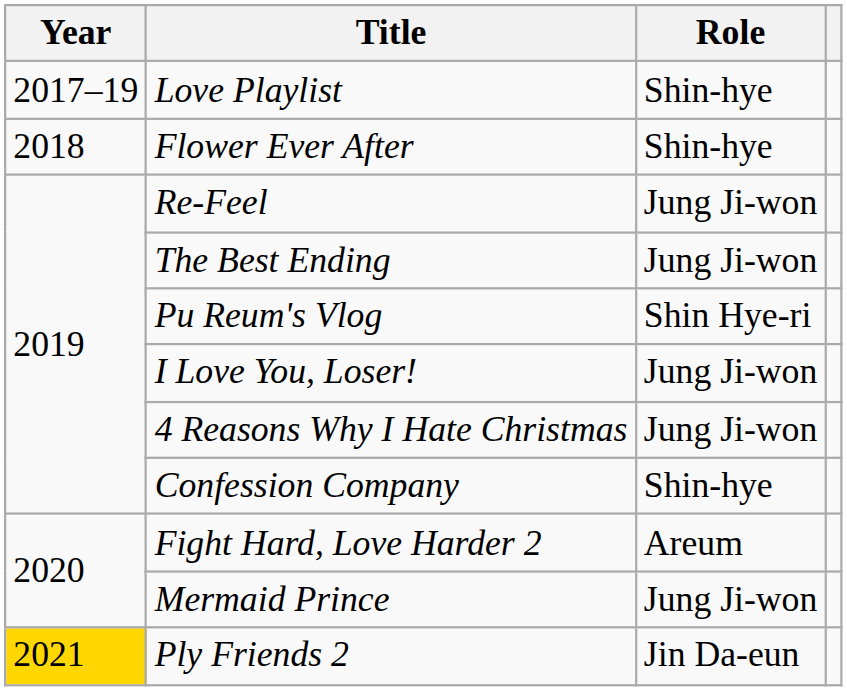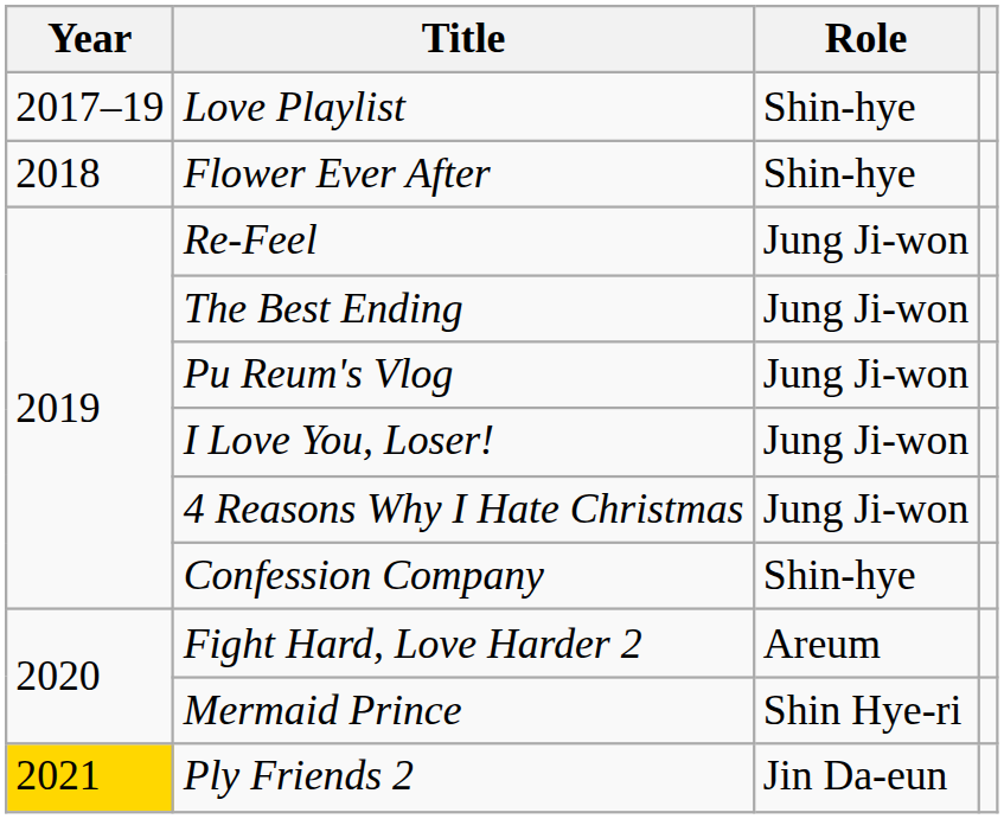 <table class="wikitable  plainrowheaders">
 <tr>
 <th scope="col">Year</th>
 <th scope="col">Title</th>
 <th scope="col">Role</th>
 <th scope="col" class="unsortable"></th>
 </tr>
 <tr>
 <td>2017–19</td>
 <td><em>Love Playlist</em></td>
 <td>Shin-hye</td>
 <td><br></td>
 </tr>
 <tr>
 <td>2018</td>
 <td><em>Flower Ever After</em></td>
 <td>Shin-hye</td>
 <td></td>
 </tr>
 <tr>
 <td rowspan="6">2019</td>
 <td><em>Re-Feel</em></td>
 <td>Jung Ji-won</td>
 <td></td>
 </tr>
 <tr>
 <td><em>The Best Ending</em></td>
 <td>Jung Ji-won</td>
 <td></td>
 </tr>
 <tr>
 <td><em>Pu Reum's Vlog</em></td>
-<td>Shin Hye-ri</td>
+<td>Jung Ji-won</td>
 <td></td>
 </tr>
 <tr>
 <td><em>I Love You, Loser!</em></td>
 <td>Jung Ji-won</td>
 <td></td>
 </tr>
 <tr>
 <td><em>4 Reasons Why I Hate Christmas</em></td>
 <td>Jung Ji-won</td>
 <td></td>
 </tr>
 <tr>
 <td><em>Confession Company</em></td>
 <td>Shin-hye</td>
 <td></td>
 </tr>
 <tr>
 <td rowspan="2">2020</td>
 <td><em>Fight Hard, Love Harder 2</em></td>
 <td>Areum</td>
 <td></td>
 </tr>
 <tr>
 <td><em>Mermaid Prince</em></td>
-<td>Jung Ji-won</td>
+<td>Shin Hye-ri</td>
 <td></td>
 </tr>
 <tr>
 <td style="background: gold;">2021</td>
 <td><em>Ply Friends 2</em></td>
 <td>Jin Da-eun</td>
 <td></td>
 </tr>
 </table>
